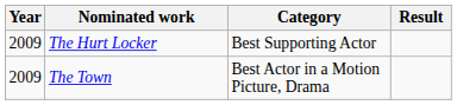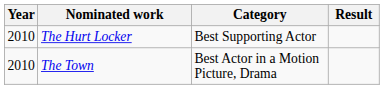 <table class="wikitable sortable" width="50%">
 <tr>
 <th width="1%">Year</th>
 <th width="45%">Nominated work</th>
 <th width="40%">Category</th>
 <th width="14%">Result</th>
 </tr>
 <tr>
-<td>2009</td>
+<td>2010</td>
 <td><em><a href='#'>The Hurt Locker</a></em></td>
 <td>Best Supporting Actor</td>
 <td></td>
 </tr>
 <tr>
-<td>2009</td>
+<td>2010</td>
 <td><em><a href='#'>The Town</a></em></td>
 <td>Best Actor in a Motion Picture, Drama</td>
 <td></td>
 </tr>
 </table>
